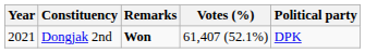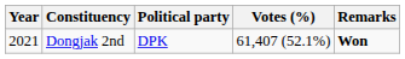 <table class="wikitable">
 <tr>
 <th>Year</th>
 <th>Constituency</th>
+<th>Political party</th>
+<th>Votes (%)</th>
 <th>Remarks</th>
-<th>Votes (%)</th>
-<th>Political party</th>
 </tr>
 <tr>
 <td>2021</td>
 <td><a href='#'>Dongjak</a> 2nd</td>
+<td><a href='#'>DPK</a></td>
+<td>61,407 (52.1%)</td>
 <td><strong>Won</strong></td>
-<td>61,407 (52.1%)</td>
-<td><a href='#'>DPK</a></td>
 </tr>
 </table>
